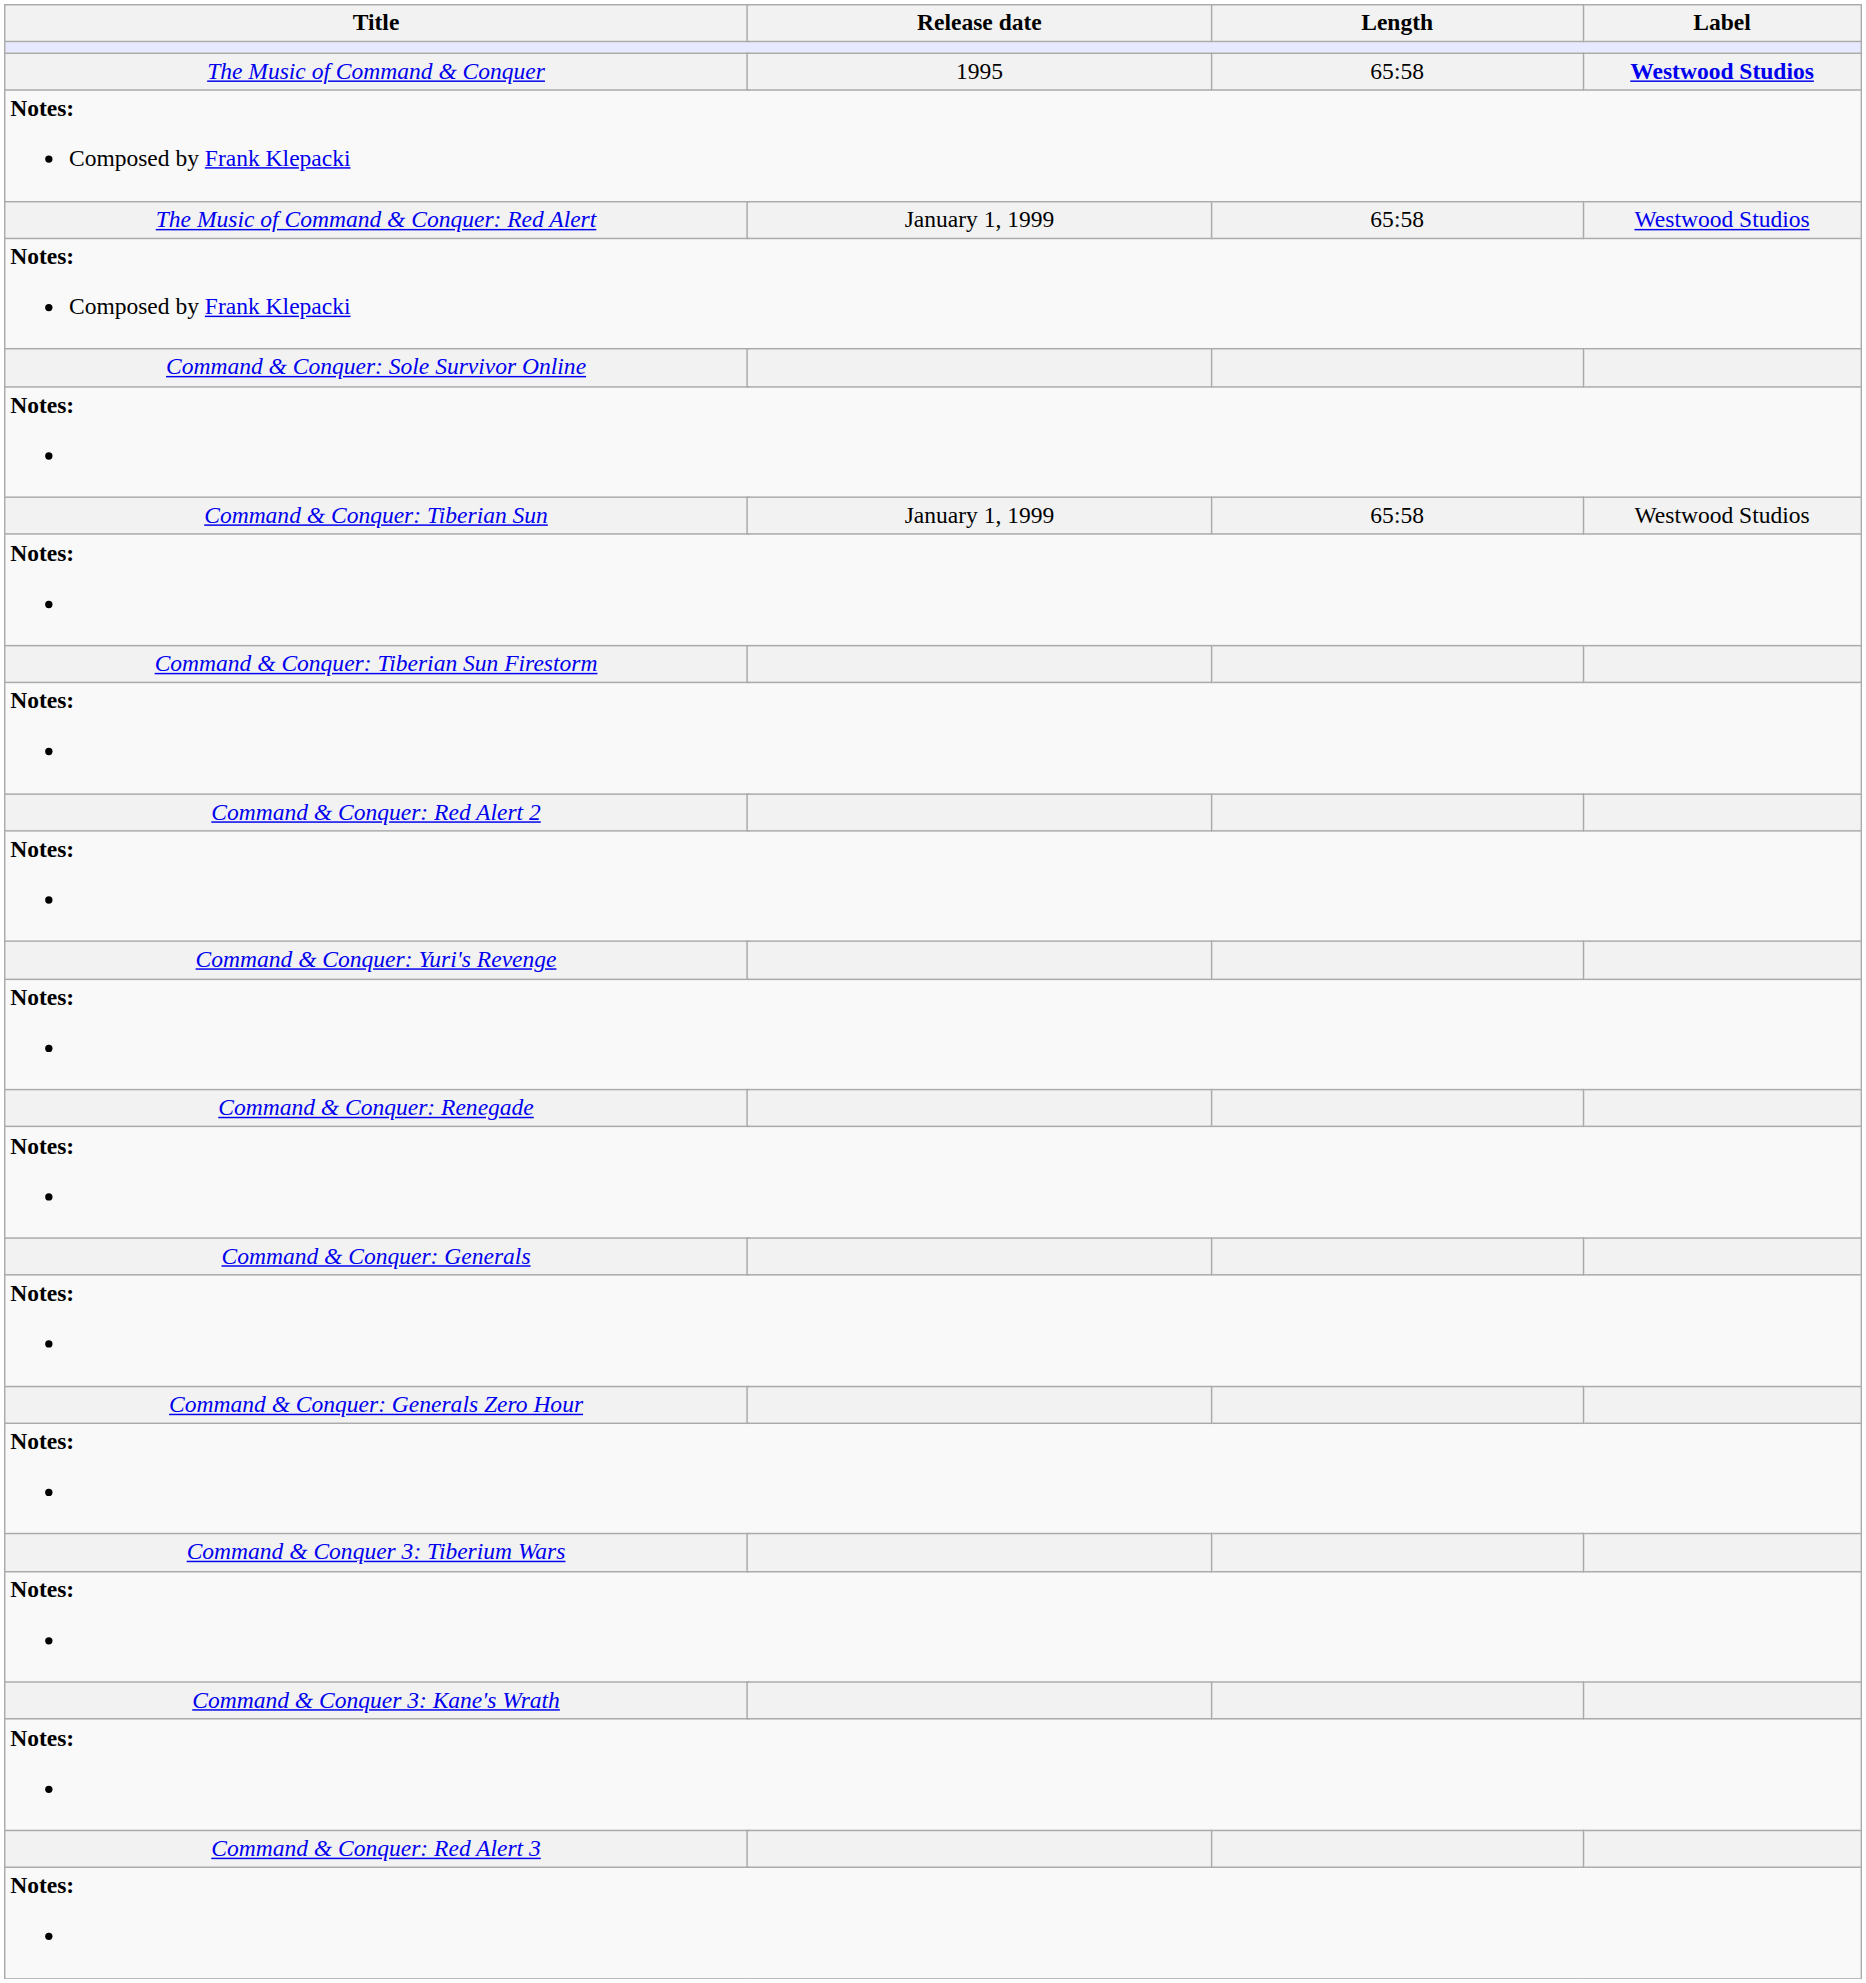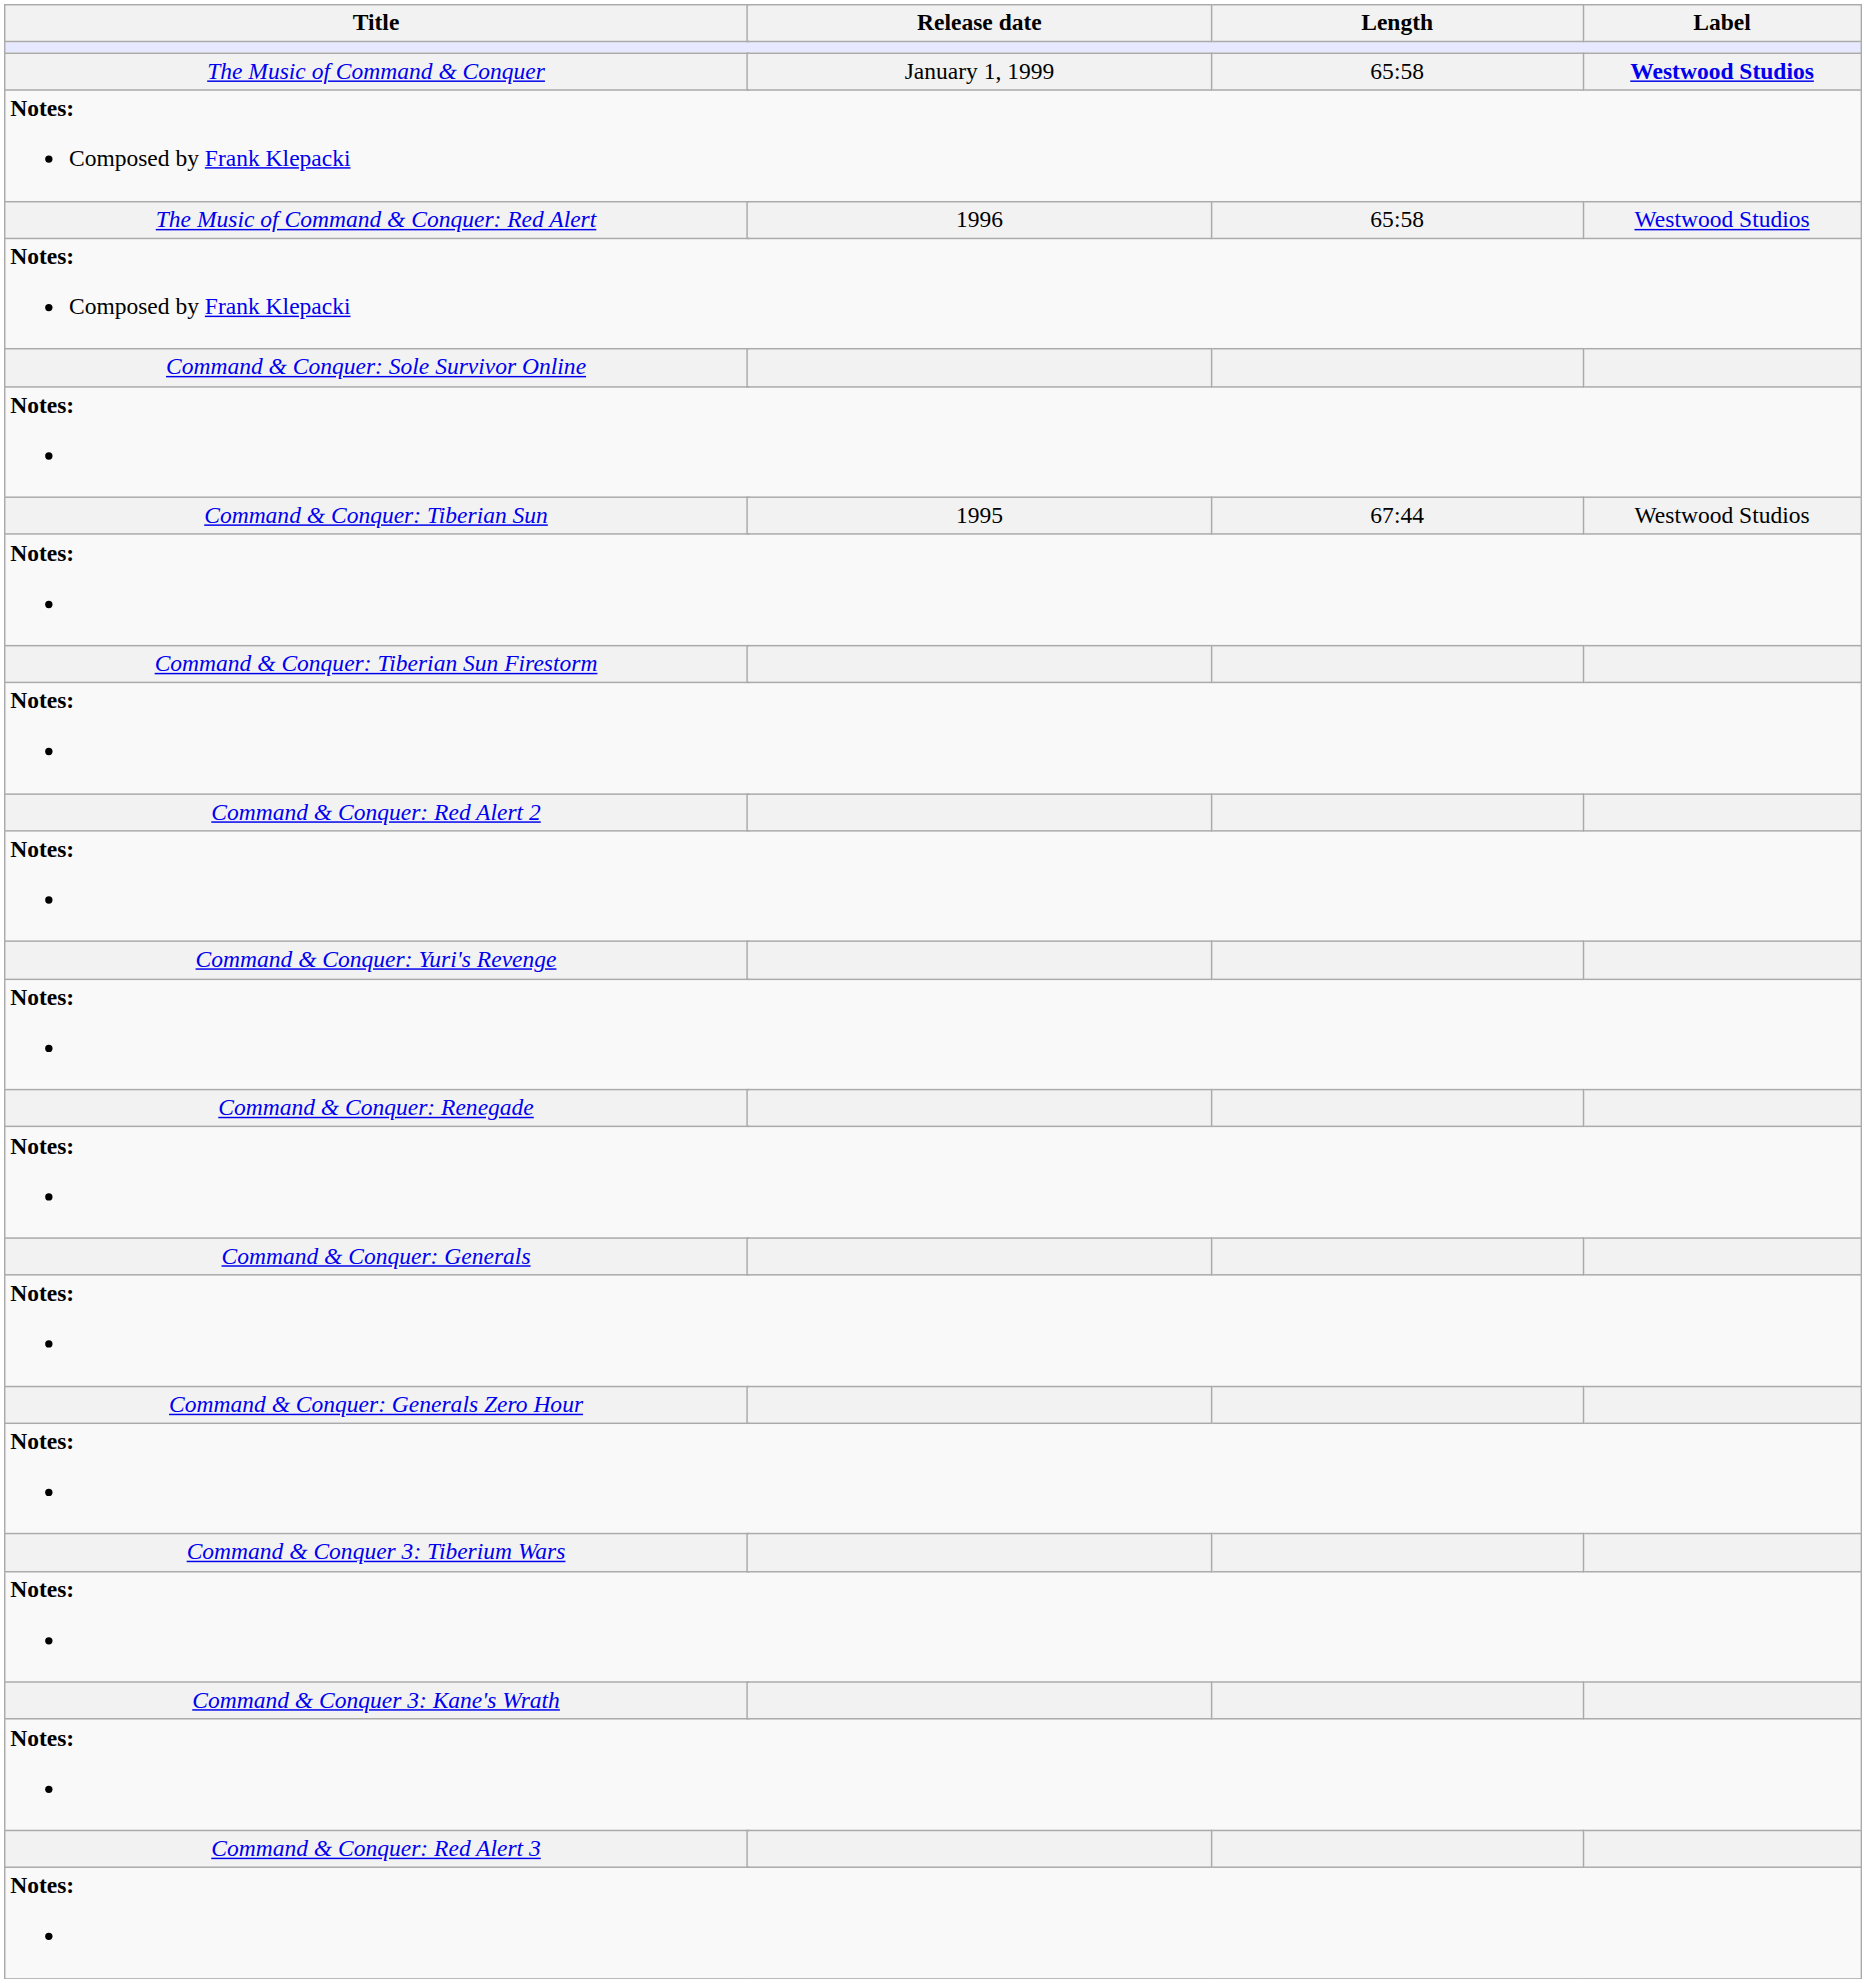 <table class="wikitable" width="100%">
 <tr style="text-align: center;">
 <th colspan="2" width="40%">Title</th>
 <th colspan="1" width="25%">Release date</th>
 <th colspan="1" width="20%">Length</th>
 <th colspan="1" width="45%">Label</th>
 </tr>
 <tr>
 <td colspan="5" bgcolor="#e6e9ff"></td>
 </tr>
 <tr bgcolor="#F2F2F2" align="center">
 <td colspan="2"><em><a href='#'>The Music of Command & Conquer</a></em></td>
-<td colspan="1">1995</td>
+<td colspan="1">January 1, 1999</td>
 <td colspan="1">65:58</td>
 <td colspan="1"><strong><a href='#'>Westwood Studios</a></strong></td>
 </tr>
 <tr>
 <td colspan="5" style="border: none; vertical-align: top;"><strong>Notes:</strong><br><ul><li>Composed by <a href='#'>Frank Klepacki</a></li></ul></td>
 </tr>
 <tr bgcolor="#F2F2F2" align="center">
 <td colspan="2"><em><a href='#'>The Music of Command & Conquer: Red Alert</a></em></td>
-<td colspan="1">January 1, 1999</td>
+<td colspan="1">1996</td>
 <td colspan="1">65:58</td>
 <td colspan="1"><a href='#'>Westwood Studios</a></td>
 </tr>
 <tr>
 <td colspan="5" style="border: none; vertical-align: top;"><strong>Notes:</strong><br><ul><li>Composed by <a href='#'>Frank Klepacki</a></li></ul></td>
 </tr>
 <tr bgcolor="#F2F2F2" align="center">
 <td colspan="2"><em><a href='#'>Command & Conquer: Sole Survivor Online</a></em></td>
 <td colspan="1"></td>
 <td colspan="1"></td>
 <td colspan="1"></td>
 </tr>
 <tr>
 <td colspan="5" style="border: none; vertical-align: top;"><strong>Notes:</strong><br><ul><li></li></ul></td>
 </tr>
 <tr bgcolor="#F2F2F2" align="center">
 <td colspan="2"><em><a href='#'>Command & Conquer: Tiberian Sun</a></em></td>
-<td colspan="1">January 1, 1999</td>
-<td colspan="1">65:58</td>
+<td colspan="1">1995</td>
+<td colspan="1">67:44</td>
 <td colspan="1">Westwood Studios</td>
 </tr>
 <tr>
 <td colspan="5" style="border: none; vertical-align: top;"><strong>Notes:</strong><br><ul><li></li></ul></td>
 </tr>
 <tr bgcolor="#F2F2F2" align="center">
 <td colspan="2"><em><a href='#'>Command & Conquer: Tiberian Sun Firestorm</a></em></td>
 <td colspan="1"></td>
 <td colspan="1"></td>
 <td colspan="1"></td>
 </tr>
 <tr>
 <td colspan="5" style="border: none; vertical-align: top;"><strong>Notes:</strong><br><ul><li></li></ul></td>
 </tr>
 <tr bgcolor="#F2F2F2" align="center">
 <td colspan="2"><em><a href='#'>Command & Conquer: Red Alert 2</a></em></td>
 <td colspan="1"></td>
 <td colspan="1"></td>
 <td colspan="1"></td>
 </tr>
 <tr>
 <td colspan="5" style="border: none; vertical-align: top;"><strong>Notes:</strong><br><ul><li></li></ul></td>
 </tr>
 <tr bgcolor="#F2F2F2" align="center">
 <td colspan="2"><em><a href='#'>Command & Conquer: Yuri's Revenge</a></em></td>
 <td colspan="1"></td>
 <td colspan="1"></td>
 <td colspan="1"></td>
 </tr>
 <tr>
 <td colspan="5" style="border: none; vertical-align: top;"><strong>Notes:</strong><br><ul><li></li></ul></td>
 </tr>
 <tr bgcolor="#F2F2F2" align="center">
 <td colspan="2"><em><a href='#'>Command & Conquer: Renegade</a></em></td>
 <td colspan="1"></td>
 <td colspan="1"></td>
 <td colspan="1"></td>
 </tr>
 <tr>
 <td colspan="5" style="border: none; vertical-align: top;"><strong>Notes:</strong><br><ul><li></li></ul></td>
 </tr>
 <tr bgcolor="#F2F2F2" align="center">
 <td colspan="2"><em><a href='#'>Command & Conquer: Generals</a></em></td>
 <td colspan="1"></td>
 <td colspan="1"></td>
 <td colspan="1"></td>
 </tr>
 <tr>
 <td colspan="5" style="border: none; vertical-align: top;"><strong>Notes:</strong><br><ul><li></li></ul></td>
 </tr>
 <tr bgcolor="#F2F2F2" align="center">
 <td colspan="2"><em><a href='#'>Command & Conquer: Generals Zero Hour</a></em></td>
 <td colspan="1"></td>
 <td colspan="1"></td>
 <td colspan="1"></td>
 </tr>
 <tr>
 <td colspan="5" style="border: none; vertical-align: top;"><strong>Notes:</strong><br><ul><li></li></ul></td>
 </tr>
 <tr bgcolor="#F2F2F2" align="center">
 <td colspan="2"><em><a href='#'>Command & Conquer 3: Tiberium Wars</a></em></td>
 <td colspan="1"></td>
 <td colspan="1"></td>
 <td colspan="1"></td>
 </tr>
 <tr>
 <td colspan="5" style="border: none; vertical-align: top;"><strong>Notes:</strong><br><ul><li></li></ul></td>
 </tr>
 <tr bgcolor="#F2F2F2" align="center">
 <td colspan="2"><em><a href='#'>Command & Conquer 3: Kane's Wrath</a></em></td>
 <td colspan="1"></td>
 <td colspan="1"></td>
 <td colspan="1"></td>
 </tr>
 <tr>
 <td colspan="5" style="border: none; vertical-align: top;"><strong>Notes:</strong><br><ul><li></li></ul></td>
 </tr>
 <tr bgcolor="#F2F2F2" align="center">
 <td colspan="2"><em><a href='#'>Command & Conquer: Red Alert 3</a></em></td>
 <td colspan="1"></td>
 <td colspan="1"></td>
 <td colspan="1"></td>
 </tr>
 <tr>
 <td colspan="5" style="border: none; vertical-align: top;"><strong>Notes:</strong><br><ul><li></li></ul></td>
 </tr>
 </table>
